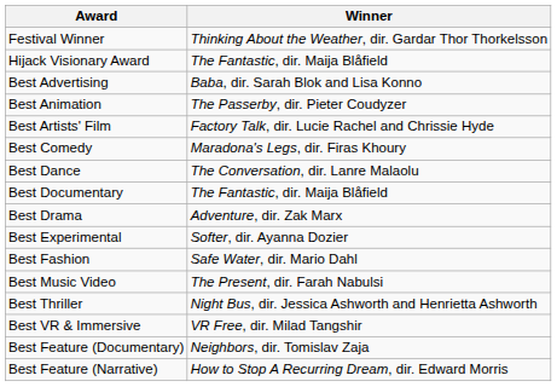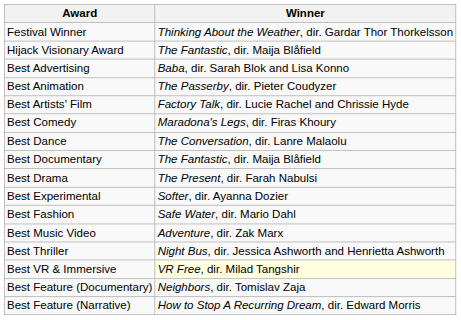 <table class="wikitable">
 <tr>
 <th>Award</th>
 <th>Winner</th>
 </tr>
 <tr>
 <td>Festival Winner</td>
 <td><em>Thinking About the Weather</em>, dir. Gardar Thor Thorkelsson</td>
 </tr>
 <tr>
 <td>Hijack Visionary Award</td>
 <td><em>The Fantastic</em>, dir. Maija Blåfield</td>
 </tr>
 <tr>
 <td>Best Advertising</td>
 <td><em>Baba</em>, dir. Sarah Blok and Lisa Konno</td>
 </tr>
 <tr>
 <td>Best Animation</td>
 <td><em>The Passerby</em>, dir.  Pieter Coudyzer</td>
 </tr>
 <tr>
 <td>Best Artists' Film</td>
 <td><em>Factory Talk</em>, dir. Lucie Rachel and Chrissie Hyde</td>
 </tr>
 <tr>
 <td>Best Comedy</td>
 <td><em>Maradona's Legs</em>, dir. Firas Khoury</td>
 </tr>
 <tr>
 <td>Best Dance</td>
 <td><em>The Conversation</em>, dir. Lanre Malaolu</td>
 </tr>
 <tr>
 <td>Best Documentary</td>
 <td><em>The Fantastic</em>, dir. Maija Blåfield</td>
 </tr>
 <tr>
 <td>Best Drama</td>
-<td><em>Adventure</em>, dir. Zak Marx</td>
+<td><em>The Present</em>, dir. Farah Nabulsi</td>
 </tr>
 <tr>
 <td>Best Experimental</td>
 <td><em>Softer</em>, dir. Ayanna Dozier</td>
 </tr>
 <tr>
 <td>Best Fashion</td>
 <td><em>Safe Water</em>, dir. Mario Dahl</td>
 </tr>
 <tr>
 <td>Best Music Video</td>
-<td><em>The Present</em>, dir. Farah Nabulsi</td>
+<td><em>Adventure</em>, dir. Zak Marx</td>
 </tr>
 <tr>
 <td>Best Thriller</td>
 <td><em>Night Bus</em>, dir. Jessica Ashworth and Henrietta Ashworth</td>
 </tr>
 <tr>
 <td>Best VR & Immersive</td>
-<td><em>VR Free</em>, dir. Milad Tangshir</td>
+<td style="background: lightyellow;"><em>VR Free</em>, dir. Milad Tangshir</td>
 </tr>
 <tr>
 <td>Best Feature (Documentary)</td>
 <td><em>Neighbors</em>, dir. Tomislav Zaja</td>
 </tr>
 <tr>
 <td>Best Feature (Narrative)</td>
 <td><em>How to Stop A Recurring Dream</em>, dir. Edward Morris</td>
 </tr>
 </table>
